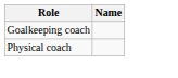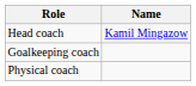 <table class="wikitable">
 <tr>
 <th>Role</th>
 <th>Name</th>
+</tr>
+<tr>
+<td>Head coach</td>
+<td> <a href='#'>Kamil Mingazow</a></td>
 </tr>
 <tr>
 <td>Goalkeeping coach</td>
 <td></td>
 </tr>
 <tr>
 <td>Physical coach</td>
 <td></td>
 </tr>
 </table>
